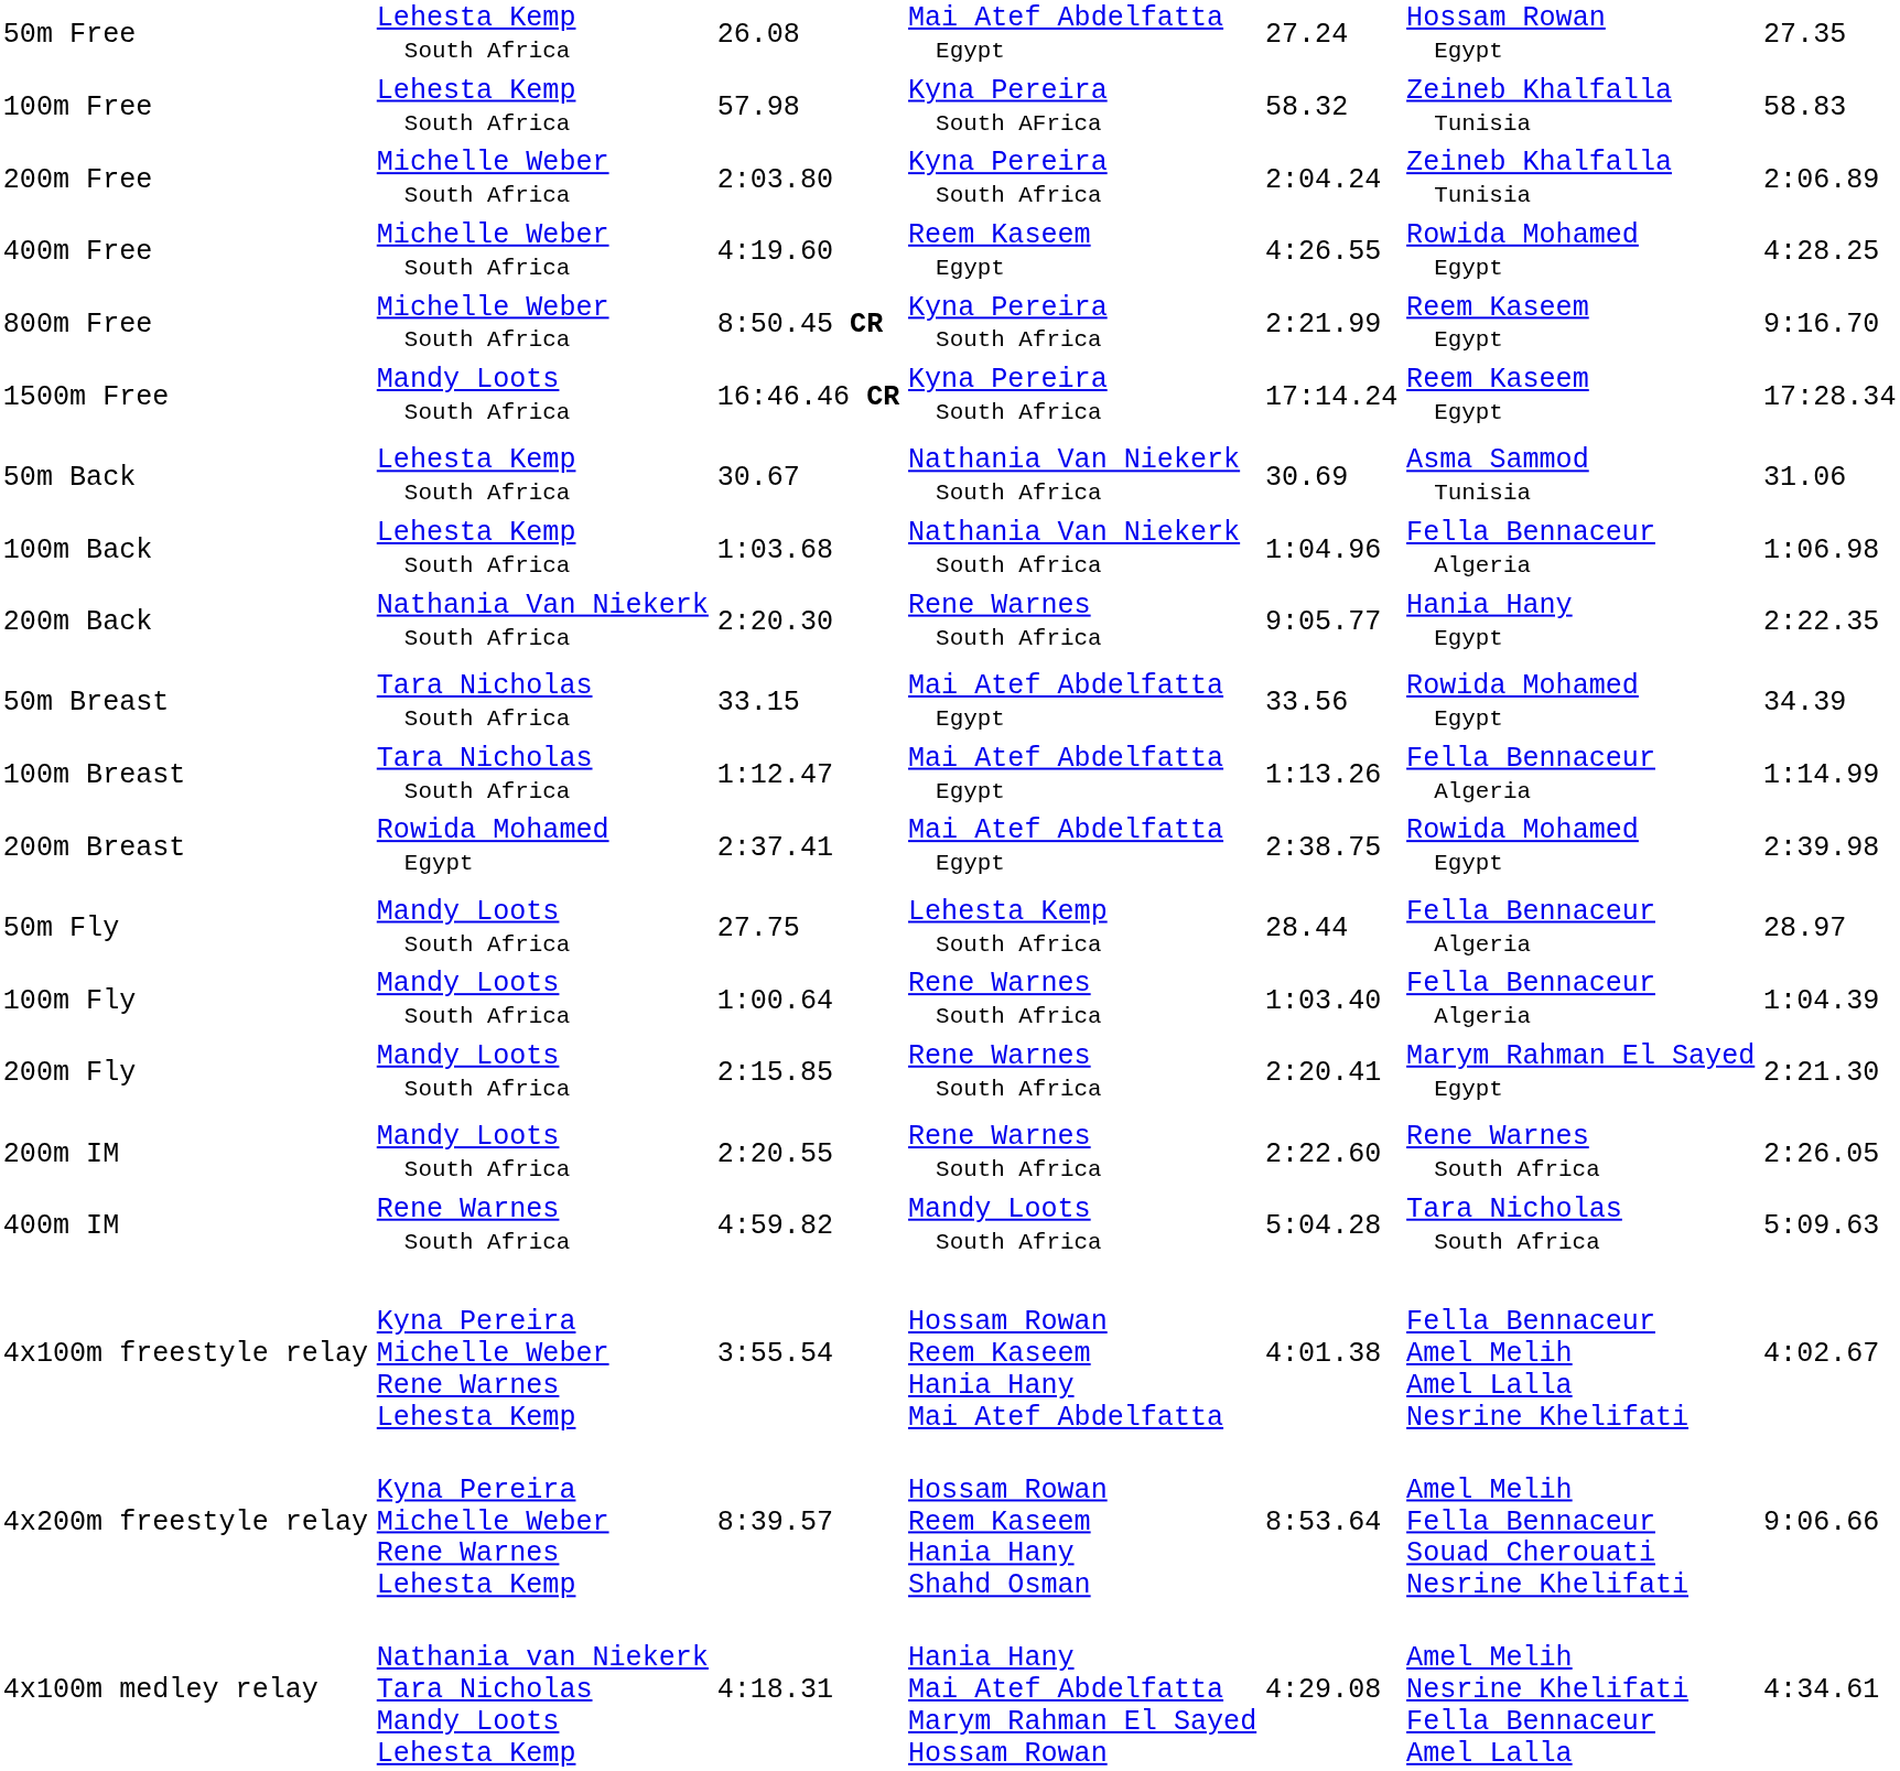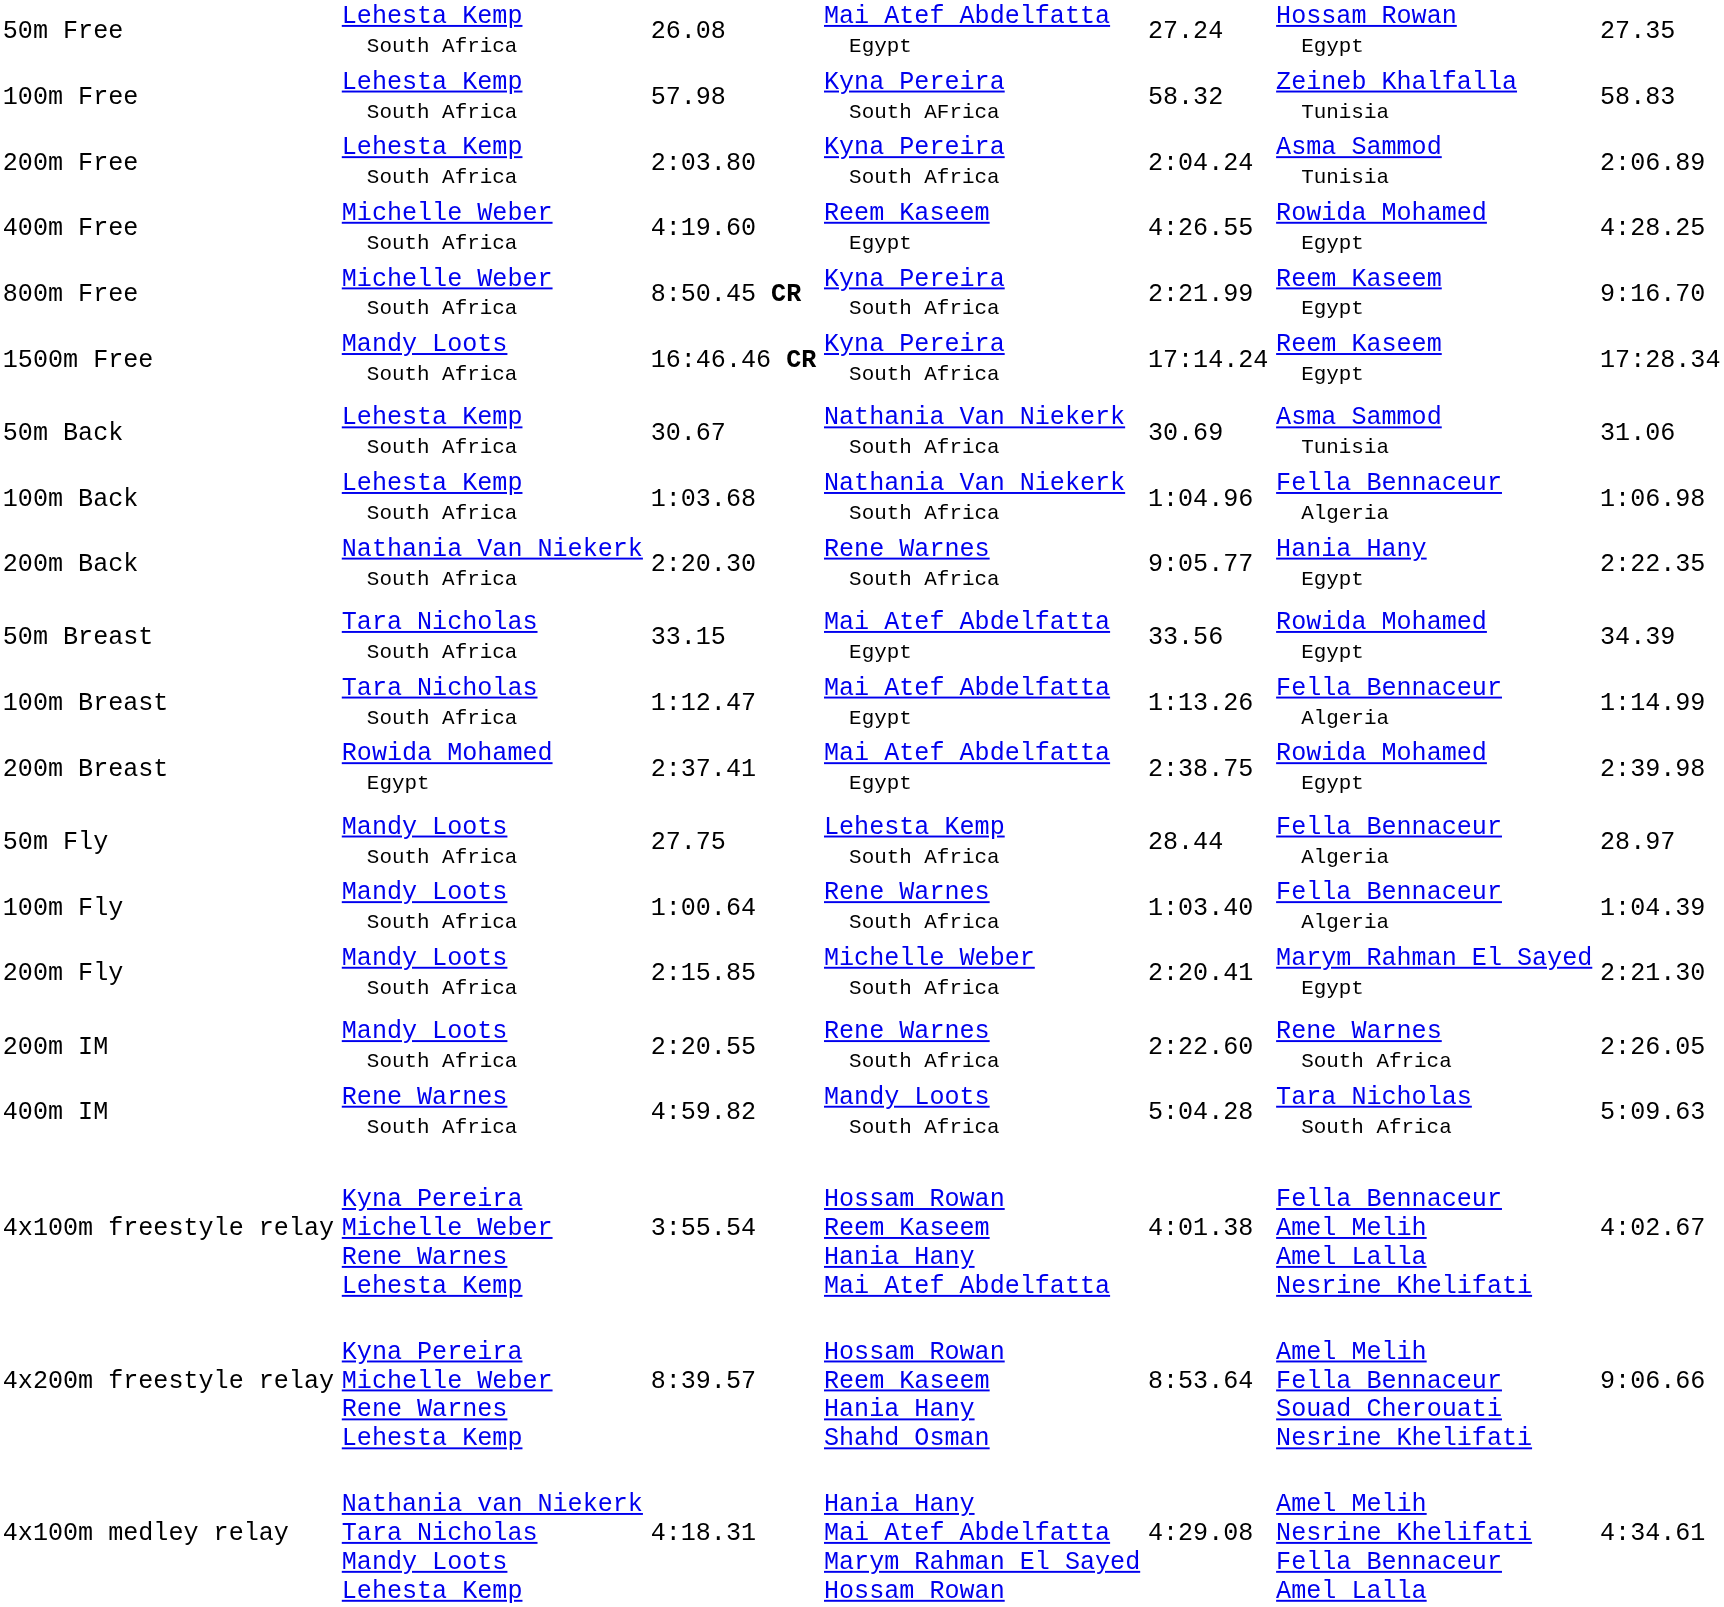 <table>
 <tr>
 <td>50m Free</td>
 <td><a href='#'>Lehesta Kemp</a> <small><br>    South Africa </small></td>
 <td>26.08</td>
 <td><a href='#'>Mai Atef Abdelfatta</a> <small><br>    Egypt </small></td>
 <td>27.24</td>
 <td><a href='#'>Hossam Rowan</a> <small><br>    Egypt </small></td>
 <td>27.35</td>
 </tr>
 <tr>
 <td>100m Free</td>
 <td><a href='#'>Lehesta Kemp</a> <small><br>    South Africa </small></td>
 <td>57.98</td>
 <td><a href='#'>Kyna Pereira</a> <small><br>    South AFrica </small></td>
 <td>58.32</td>
 <td><a href='#'>Zeineb Khalfalla</a> <small><br>    Tunisia </small></td>
 <td>58.83</td>
 </tr>
 <tr>
 <td>200m Free</td>
-<td><a href='#'>Michelle Weber</a> <small><br>    South Africa </small></td>
+<td><a href='#'>Lehesta Kemp</a> <small><br>    South Africa </small></td>
 <td>2:03.80</td>
 <td><a href='#'>Kyna Pereira</a> <small><br>    South Africa </small></td>
 <td>2:04.24</td>
-<td><a href='#'>Zeineb Khalfalla</a> <small><br>    Tunisia </small></td>
+<td><a href='#'>Asma Sammod</a> <small><br>    Tunisia </small></td>
 <td>2:06.89</td>
 </tr>
 <tr>
 <td>400m Free</td>
 <td><a href='#'>Michelle Weber</a> <small><br>    South Africa </small></td>
 <td>4:19.60</td>
 <td><a href='#'>Reem Kaseem</a> <small><br>    Egypt </small></td>
 <td>4:26.55</td>
 <td><a href='#'>Rowida Mohamed</a> <small><br>    Egypt </small></td>
 <td>4:28.25</td>
 </tr>
 <tr>
 <td>800m Free</td>
 <td><a href='#'>Michelle Weber</a> <small><br>    South Africa </small></td>
 <td>8:50.45 <strong>CR</strong></td>
 <td><a href='#'>Kyna Pereira</a> <small><br>    South Africa </small></td>
 <td>2:21.99</td>
 <td><a href='#'>Reem Kaseem</a> <small><br>    Egypt </small></td>
 <td>9:16.70</td>
 </tr>
 <tr>
 <td>1500m Free</td>
 <td><a href='#'>Mandy Loots</a> <small><br>    South Africa </small></td>
 <td>16:46.46 <strong>CR</strong></td>
 <td><a href='#'>Kyna Pereira</a> <small><br>    South Africa </small></td>
 <td>17:14.24</td>
 <td><a href='#'>Reem Kaseem</a> <small><br>    Egypt </small></td>
 <td>17:28.34</td>
 </tr>
 <tr>
 <td colspan=7></td>
 </tr>
 <tr>
 <td>50m Back</td>
 <td><a href='#'>Lehesta Kemp</a> <small><br>    South Africa </small></td>
 <td>30.67</td>
 <td><a href='#'>Nathania Van Niekerk</a> <small><br>    South Africa </small></td>
 <td>30.69</td>
 <td><a href='#'>Asma Sammod</a> <small><br>    Tunisia </small></td>
 <td>31.06</td>
 </tr>
 <tr>
 <td>100m Back</td>
 <td><a href='#'>Lehesta Kemp</a> <small><br>    South Africa </small></td>
 <td>1:03.68</td>
 <td><a href='#'>Nathania Van Niekerk</a> <small><br>    South Africa </small></td>
 <td>1:04.96</td>
 <td><a href='#'>Fella Bennaceur</a> <small><br>    Algeria </small></td>
 <td>1:06.98</td>
 </tr>
 <tr>
 <td>200m Back</td>
 <td><a href='#'>Nathania Van Niekerk</a> <small><br>    South Africa </small></td>
 <td>2:20.30</td>
 <td><a href='#'>Rene Warnes</a> <small><br>    South Africa </small></td>
 <td>9:05.77</td>
 <td><a href='#'>Hania Hany</a> <small><br>    Egypt </small></td>
 <td>2:22.35</td>
 </tr>
 <tr>
 <td colspan=7></td>
 </tr>
 <tr>
 <td>50m Breast</td>
 <td><a href='#'>Tara Nicholas</a> <small><br>    South Africa </small></td>
 <td>33.15</td>
 <td><a href='#'>Mai Atef Abdelfatta</a> <small><br>    Egypt </small></td>
 <td>33.56</td>
 <td><a href='#'>Rowida Mohamed</a> <small><br>    Egypt </small></td>
 <td>34.39</td>
 </tr>
 <tr>
 <td>100m Breast</td>
 <td><a href='#'>Tara Nicholas</a> <small><br>    South Africa </small></td>
 <td>1:12.47</td>
 <td><a href='#'>Mai Atef Abdelfatta</a> <small><br>    Egypt </small></td>
 <td>1:13.26</td>
 <td><a href='#'>Fella Bennaceur</a> <small><br>    Algeria </small></td>
 <td>1:14.99</td>
 </tr>
 <tr>
 <td>200m Breast</td>
 <td><a href='#'>Rowida Mohamed</a> <small><br>    Egypt </small></td>
 <td>2:37.41</td>
 <td><a href='#'>Mai Atef Abdelfatta</a> <small><br>    Egypt </small></td>
 <td>2:38.75</td>
 <td><a href='#'>Rowida Mohamed</a> <small><br>    Egypt </small></td>
 <td>2:39.98</td>
 </tr>
 <tr>
 <td colspan=7></td>
 </tr>
 <tr>
 <td>50m Fly</td>
 <td><a href='#'>Mandy Loots</a> <small><br>    South Africa </small></td>
 <td>27.75</td>
 <td><a href='#'>Lehesta Kemp</a> <small><br>    South Africa </small></td>
 <td>28.44</td>
 <td><a href='#'>Fella Bennaceur</a> <small><br>    Algeria </small></td>
 <td>28.97</td>
 </tr>
 <tr>
 <td>100m Fly</td>
 <td><a href='#'>Mandy Loots</a> <small><br>    South Africa </small></td>
 <td>1:00.64</td>
 <td><a href='#'>Rene Warnes</a> <small><br>    South Africa </small></td>
 <td>1:03.40</td>
 <td><a href='#'>Fella Bennaceur</a> <small><br>    Algeria </small></td>
 <td>1:04.39</td>
 </tr>
 <tr>
 <td>200m Fly</td>
 <td><a href='#'>Mandy Loots</a> <small><br>    South Africa </small></td>
 <td>2:15.85</td>
-<td><a href='#'>Rene Warnes</a> <small><br>    South Africa </small></td>
+<td><a href='#'>Michelle Weber</a> <small><br>    South Africa </small></td>
 <td>2:20.41</td>
 <td><a href='#'>Marym Rahman El Sayed</a> <small><br>    Egypt </small></td>
 <td>2:21.30</td>
 </tr>
 <tr>
 <td colspan=7></td>
 </tr>
 <tr>
 <td>200m IM</td>
 <td><a href='#'>Mandy Loots</a> <small><br>    South Africa </small></td>
 <td>2:20.55</td>
 <td><a href='#'>Rene Warnes</a> <small><br>    South Africa </small></td>
 <td>2:22.60</td>
 <td><a href='#'>Rene Warnes</a> <small><br>    South Africa </small></td>
 <td>2:26.05</td>
 </tr>
 <tr>
 <td>400m IM</td>
 <td><a href='#'>Rene Warnes</a> <small><br>    South Africa </small></td>
 <td>4:59.82</td>
 <td><a href='#'>Mandy Loots</a> <small><br>    South Africa </small></td>
 <td>5:04.28</td>
 <td><a href='#'>Tara Nicholas</a> <small><br>    South Africa </small></td>
 <td>5:09.63</td>
 </tr>
 <tr>
 <td colspan=7></td>
 </tr>
 <tr>
 <td>4x100m freestyle relay</td>
 <td><br><a href='#'>Kyna Pereira</a><br><a href='#'>Michelle Weber</a><br><a href='#'>Rene Warnes</a><br><a href='#'>Lehesta Kemp</a></td>
 <td>3:55.54</td>
 <td><br><a href='#'>Hossam Rowan</a><br><a href='#'>Reem Kaseem</a><br><a href='#'>Hania Hany</a><br><a href='#'>Mai Atef Abdelfatta</a></td>
 <td>4:01.38</td>
 <td><br><a href='#'>Fella Bennaceur</a><br><a href='#'>Amel Melih</a><br><a href='#'>Amel Lalla</a><br><a href='#'>Nesrine Khelifati</a></td>
 <td>4:02.67</td>
 </tr>
 <tr>
 <td>4x200m freestyle relay</td>
 <td><br><a href='#'>Kyna Pereira</a><br><a href='#'>Michelle Weber</a><br><a href='#'>Rene Warnes</a><br><a href='#'>Lehesta Kemp</a></td>
 <td>8:39.57</td>
 <td><br><a href='#'>Hossam Rowan</a><br><a href='#'>Reem Kaseem</a><br><a href='#'>Hania Hany</a><br><a href='#'>Shahd Osman</a></td>
 <td>8:53.64</td>
 <td><br><a href='#'>Amel Melih</a><br><a href='#'>Fella Bennaceur</a><br><a href='#'>Souad Cherouati</a><br><a href='#'>Nesrine Khelifati</a></td>
 <td>9:06.66</td>
 </tr>
 <tr>
 <td>4x100m medley relay</td>
 <td><br><a href='#'>Nathania van Niekerk</a><br><a href='#'>Tara Nicholas</a><br><a href='#'>Mandy Loots</a><br><a href='#'>Lehesta Kemp</a></td>
 <td>4:18.31</td>
 <td><br><a href='#'>Hania Hany</a><br><a href='#'>Mai Atef Abdelfatta</a><br><a href='#'>Marym Rahman El Sayed</a><br><a href='#'>Hossam Rowan</a></td>
 <td>4:29.08</td>
 <td><br><a href='#'>Amel Melih</a><br><a href='#'>Nesrine Khelifati</a><br><a href='#'>Fella Bennaceur</a><br><a href='#'>Amel Lalla</a></td>
 <td>4:34.61</td>
 </tr>
 <tr>
 </tr>
 </table>
